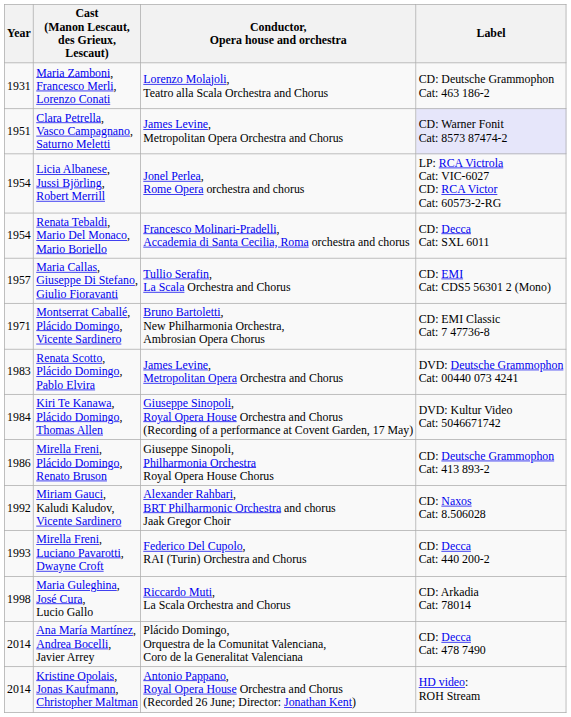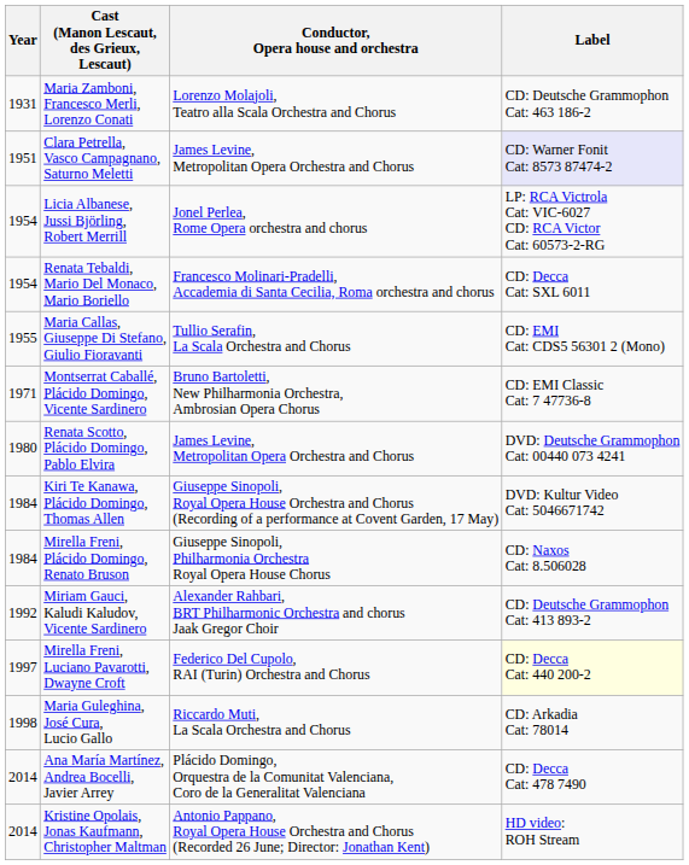 <table class="wikitable">
 <tr>
 <th>Year</th>
 <th>Cast<br>(Manon Lescaut,<br>des Grieux,<br>Lescaut)</th>
 <th>Conductor,<br>Opera house and orchestra</th>
 <th>Label</th>
 </tr>
 <tr>
 <td>1931</td>
 <td><a href='#'>Maria Zamboni</a>,<br><a href='#'>Francesco Merli</a>,<br><a href='#'>Lorenzo Conati</a></td>
 <td><a href='#'>Lorenzo Molajoli</a>,<br>Teatro alla Scala Orchestra and Chorus</td>
 <td>CD: Deutsche Grammophon<br>Cat: 463 186-2</td>
 </tr>
 <tr>
 <td>1951</td>
 <td><a href='#'>Clara Petrella</a>,<br><a href='#'>Vasco Campagnano</a>,<br><a href='#'>Saturno Meletti</a></td>
 <td><a href='#'>James Levine</a>,<br>Metropolitan Opera Orchestra and Chorus</td>
 <td style="background: lavender;">CD: Warner Fonit<br>Cat: 8573 87474-2</td>
 </tr>
 <tr>
 <td>1954</td>
 <td><a href='#'>Licia Albanese</a>,<br><a href='#'>Jussi Björling</a>,<br><a href='#'>Robert Merrill</a></td>
 <td><a href='#'>Jonel Perlea</a>,<br><a href='#'>Rome Opera</a> orchestra and chorus</td>
 <td>LP: <a href='#'>RCA Victrola</a><br>Cat: VIC-6027<br>CD: <a href='#'>RCA Victor</a><br>Cat: 60573-2-RG</td>
 </tr>
 <tr>
 <td>1954</td>
 <td><a href='#'>Renata Tebaldi</a>,<br><a href='#'>Mario Del Monaco</a>,<br><a href='#'>Mario Boriello</a></td>
 <td><a href='#'>Francesco Molinari-Pradelli</a>,<br><a href='#'>Accademia di Santa Cecilia, Roma</a> orchestra and chorus</td>
 <td>CD: <a href='#'>Decca</a><br>Cat: SXL 6011</td>
 </tr>
 <tr>
-<td>1957</td>
+<td>1955</td>
 <td><a href='#'>Maria Callas</a>,<br><a href='#'>Giuseppe&nbsp;Di&nbsp;Stefano</a>,<br><a href='#'>Giulio Fioravanti</a></td>
 <td><a href='#'>Tullio Serafin</a>,<br><a href='#'>La Scala</a> Orchestra and Chorus</td>
 <td>CD: <a href='#'>EMI</a><br>Cat: CDS5 56301 2 (Mono)</td>
 </tr>
 <tr>
 <td>1971</td>
 <td><a href='#'>Montserrat Caballé</a>,<br><a href='#'>Plácido Domingo</a>,<br><a href='#'>Vicente Sardinero</a></td>
 <td><a href='#'>Bruno Bartoletti</a>,<br>New Philharmonia Orchestra,<br>Ambrosian Opera Chorus</td>
 <td>CD: EMI Classic<br>Cat: 7 47736-8</td>
 </tr>
 <tr>
-<td>1983</td>
+<td>1980</td>
 <td><a href='#'>Renata Scotto</a>,<br><a href='#'>Plácido Domingo</a>,<br><a href='#'>Pablo Elvira</a></td>
 <td><a href='#'>James Levine</a>,<br><a href='#'>Metropolitan Opera</a> Orchestra and Chorus</td>
 <td>DVD: <a href='#'>Deutsche Grammophon</a><br>Cat: 00440 073 4241</td>
 </tr>
 <tr>
 <td>1984</td>
 <td><a href='#'>Kiri Te Kanawa</a>,<br><a href='#'>Plácido Domingo</a>,<br><a href='#'>Thomas Allen</a></td>
 <td><a href='#'>Giuseppe Sinopoli</a>,<br><a href='#'>Royal Opera House</a> Orchestra and Chorus<br>(Recording of a performance at Covent Garden, 17 May)</td>
 <td>DVD: Kultur Video<br>Cat: 5046671742</td>
 </tr>
 <tr>
-<td>1986</td>
+<td>1984</td>
 <td><a href='#'>Mirella Freni</a>,<br><a href='#'>Plácido Domingo</a>,<br><a href='#'>Renato Bruson</a></td>
 <td>Giuseppe Sinopoli,<br><a href='#'>Philharmonia Orchestra</a><br>Royal Opera House Chorus</td>
-<td>CD: <a href='#'>Deutsche Grammophon</a><br>Cat: 413 893-2</td>
+<td>CD: <a href='#'>Naxos</a><br>Cat: 8.506028</td>
 </tr>
 <tr>
 <td>1992</td>
 <td><a href='#'>Miriam Gauci</a>,<br>Kaludi Kaludov,<br><a href='#'>Vicente Sardinero</a></td>
 <td><a href='#'>Alexander Rahbari</a>,<br><a href='#'>BRT Philharmonic Orchestra</a> and chorus<br>Jaak Gregor Choir</td>
-<td>CD: <a href='#'>Naxos</a><br>Cat: 8.506028</td>
+<td>CD: <a href='#'>Deutsche Grammophon</a><br>Cat: 413 893-2</td>
 </tr>
 <tr>
-<td>1993</td>
+<td>1997</td>
 <td><a href='#'>Mirella Freni</a>,<br><a href='#'>Luciano Pavarotti</a>,<br><a href='#'>Dwayne Croft</a></td>
 <td><a href='#'>Federico Del Cupolo</a>,<br>RAI (Turin) Orchestra and Chorus</td>
-<td>CD: <a href='#'>Decca</a><br>Cat: 440 200-2</td>
+<td style="background: lightyellow;">CD: <a href='#'>Decca</a><br>Cat: 440 200-2</td>
 </tr>
 <tr>
 <td>1998</td>
 <td><a href='#'>Maria Guleghina</a>,<br><a href='#'>José Cura</a>,<br>Lucio Gallo</td>
 <td><a href='#'>Riccardo Muti</a>,<br>La Scala Orchestra and Chorus</td>
 <td>CD: Arkadia<br>Cat: 78014</td>
 </tr>
 <tr>
 <td>2014</td>
 <td><a href='#'>Ana María Martínez</a>,<br><a href='#'>Andrea Bocelli</a>,<br>Javier Arrey</td>
 <td>Plácido Domingo,<br>Orquestra de la Comunitat Valenciana,<br>Coro de la Generalitat Valenciana</td>
 <td>CD: <a href='#'>Decca</a><br>Cat: 478 7490</td>
 </tr>
 <tr>
 <td>2014</td>
 <td><a href='#'>Kristine Opolais</a>,<br><a href='#'>Jonas Kaufmann</a>,<br><a href='#'>Christopher Maltman</a></td>
 <td><a href='#'>Antonio Pappano</a>,<br><a href='#'>Royal Opera House</a> Orchestra and Chorus<br>(Recorded  26 June; Director: <a href='#'>Jonathan Kent</a>)</td>
 <td><a href='#'>HD video</a>:<br>ROH Stream</td>
 </tr>
 </table>
